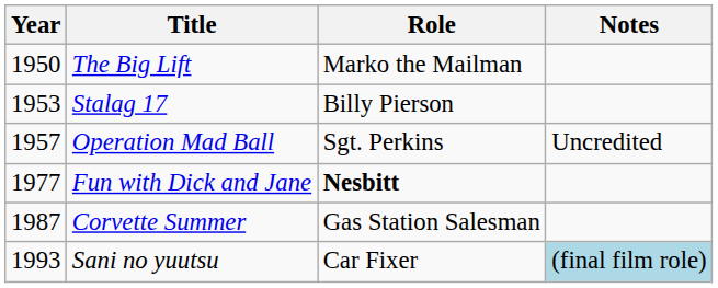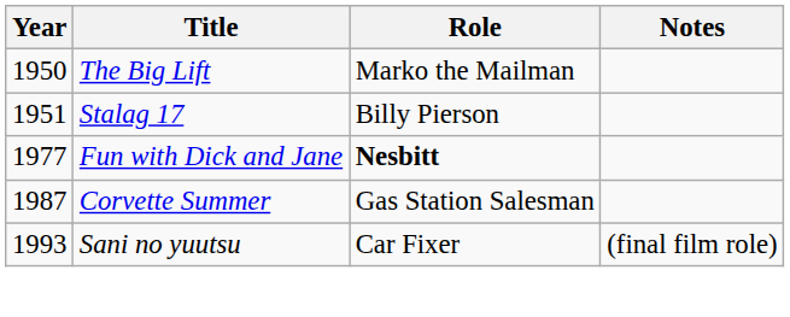 <table class="wikitable">
 <tr>
 <th>Year</th>
 <th>Title</th>
 <th>Role</th>
 <th>Notes</th>
 </tr>
 <tr>
 <td>1950</td>
 <td><em><a href='#'>The Big Lift</a></em></td>
 <td>Marko the Mailman</td>
 <td></td>
 </tr>
 <tr>
-<td>1953</td>
+<td>1951</td>
 <td><em><a href='#'>Stalag 17</a></em></td>
 <td>Billy Pierson</td>
 <td></td>
-</tr>
-<tr>
-<td>1957</td>
-<td><em><a href='#'>Operation Mad Ball</a></em></td>
-<td>Sgt. Perkins</td>
-<td>Uncredited</td>
 </tr>
 <tr>
 <td>1977</td>
 <td><em><a href='#'>Fun with Dick and Jane</a></em></td>
 <td><strong>Nesbitt</strong></td>
 <td></td>
 </tr>
 <tr>
 <td>1987</td>
 <td><em><a href='#'>Corvette Summer</a></em></td>
 <td>Gas Station Salesman</td>
 <td></td>
 </tr>
 <tr>
 <td>1993</td>
 <td><em>Sani no yuutsu</em></td>
 <td>Car Fixer</td>
-<td style="background: lightblue;">(final film role)</td>
+<td>(final film role)</td>
 </tr>
 </table>
